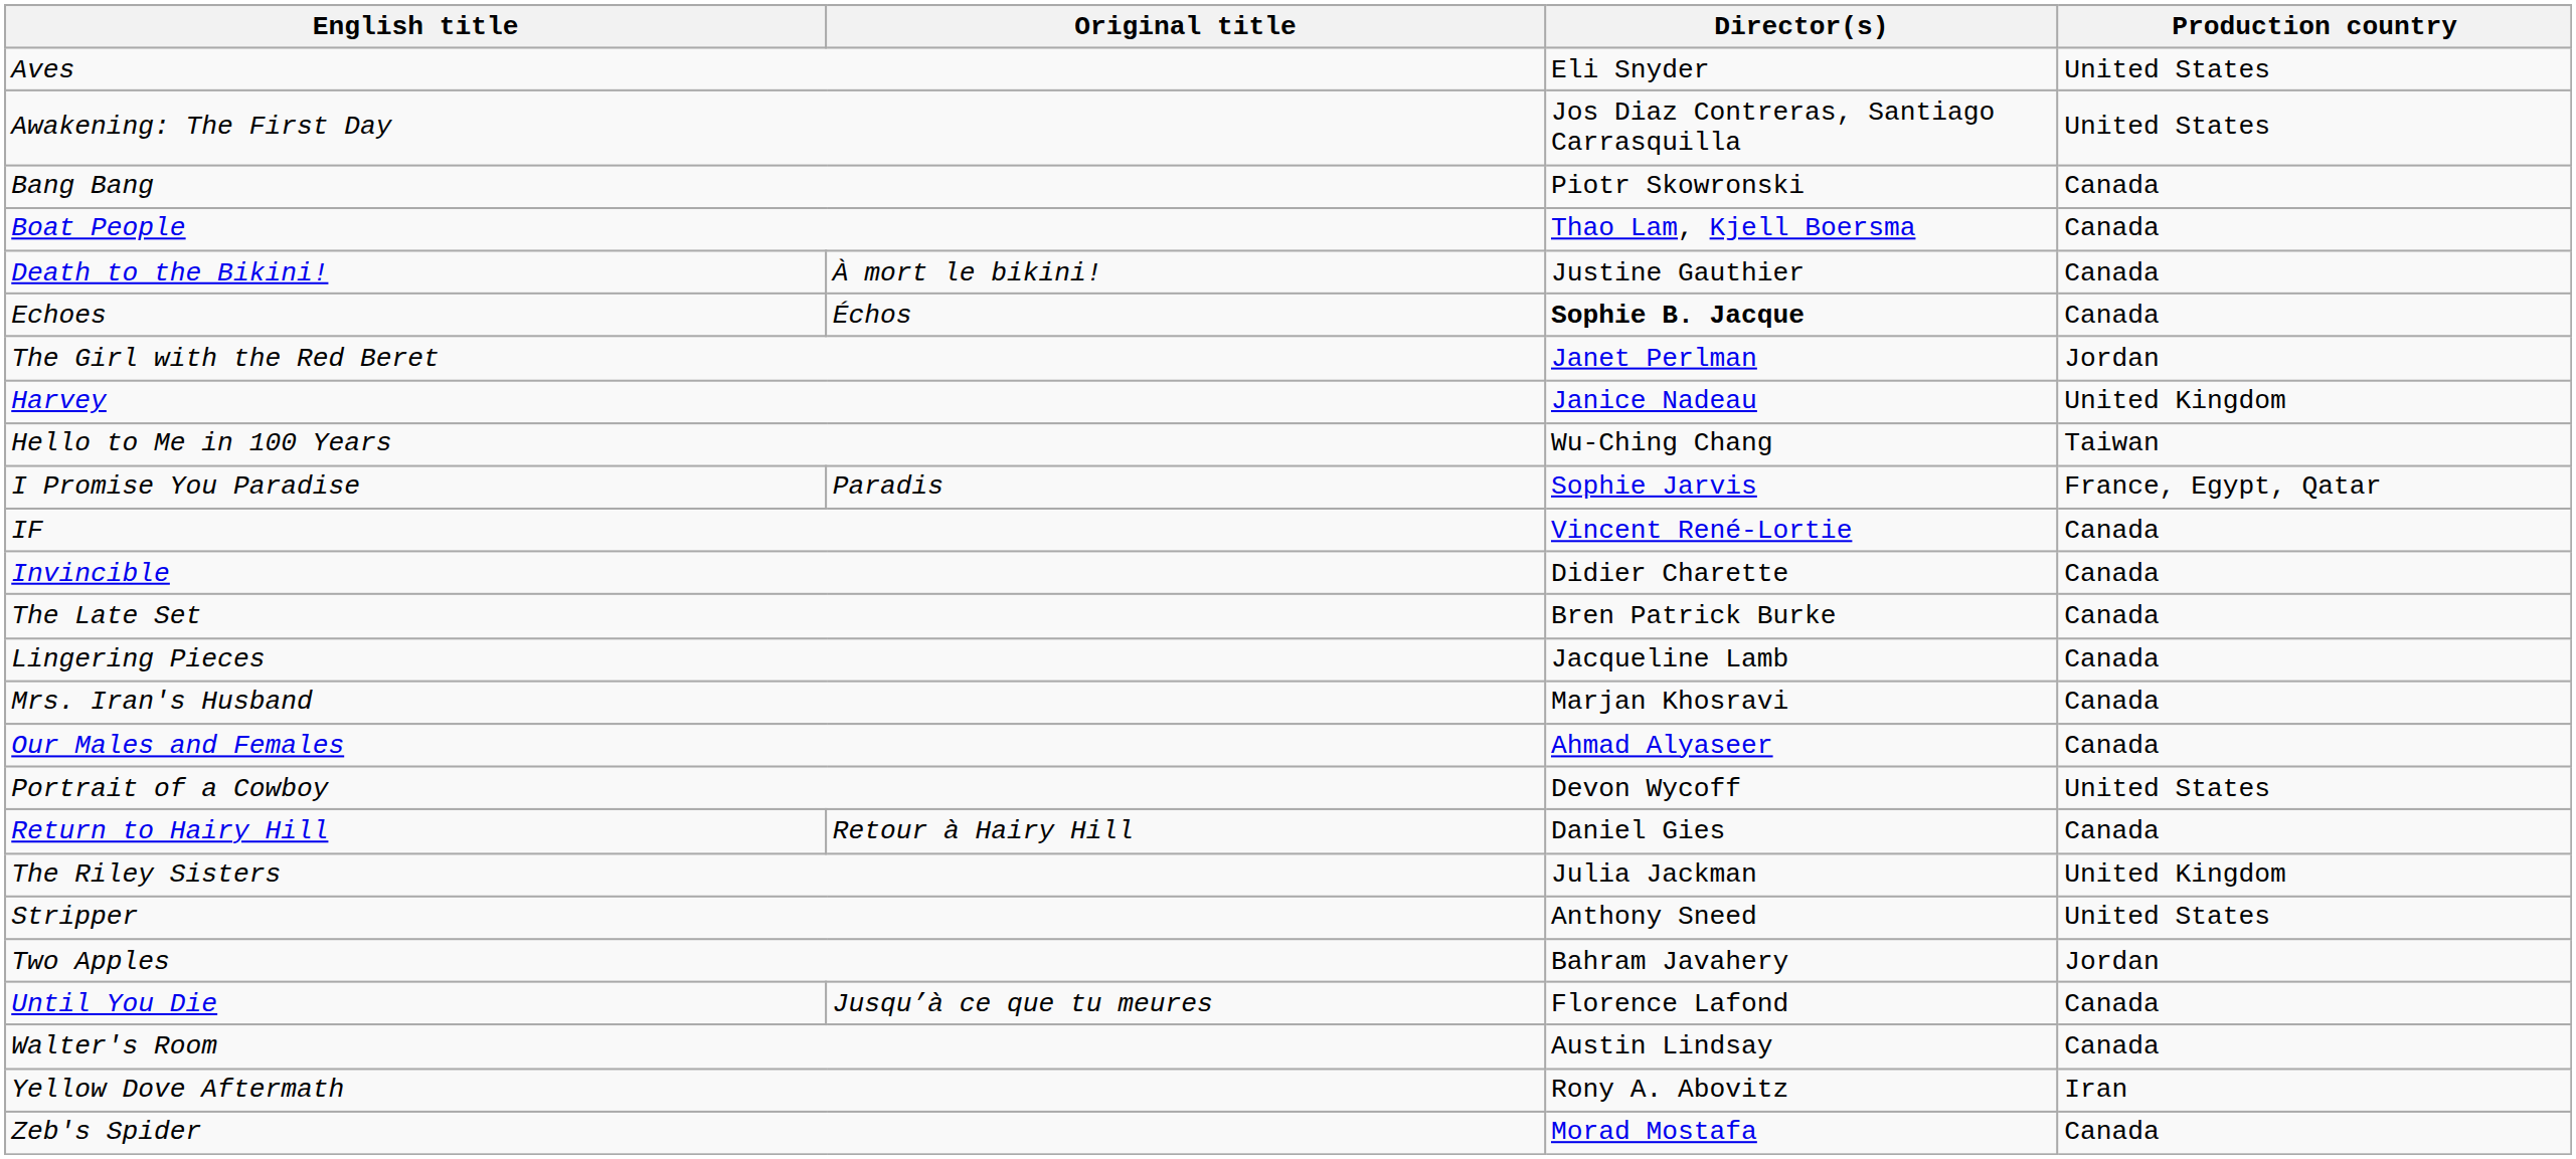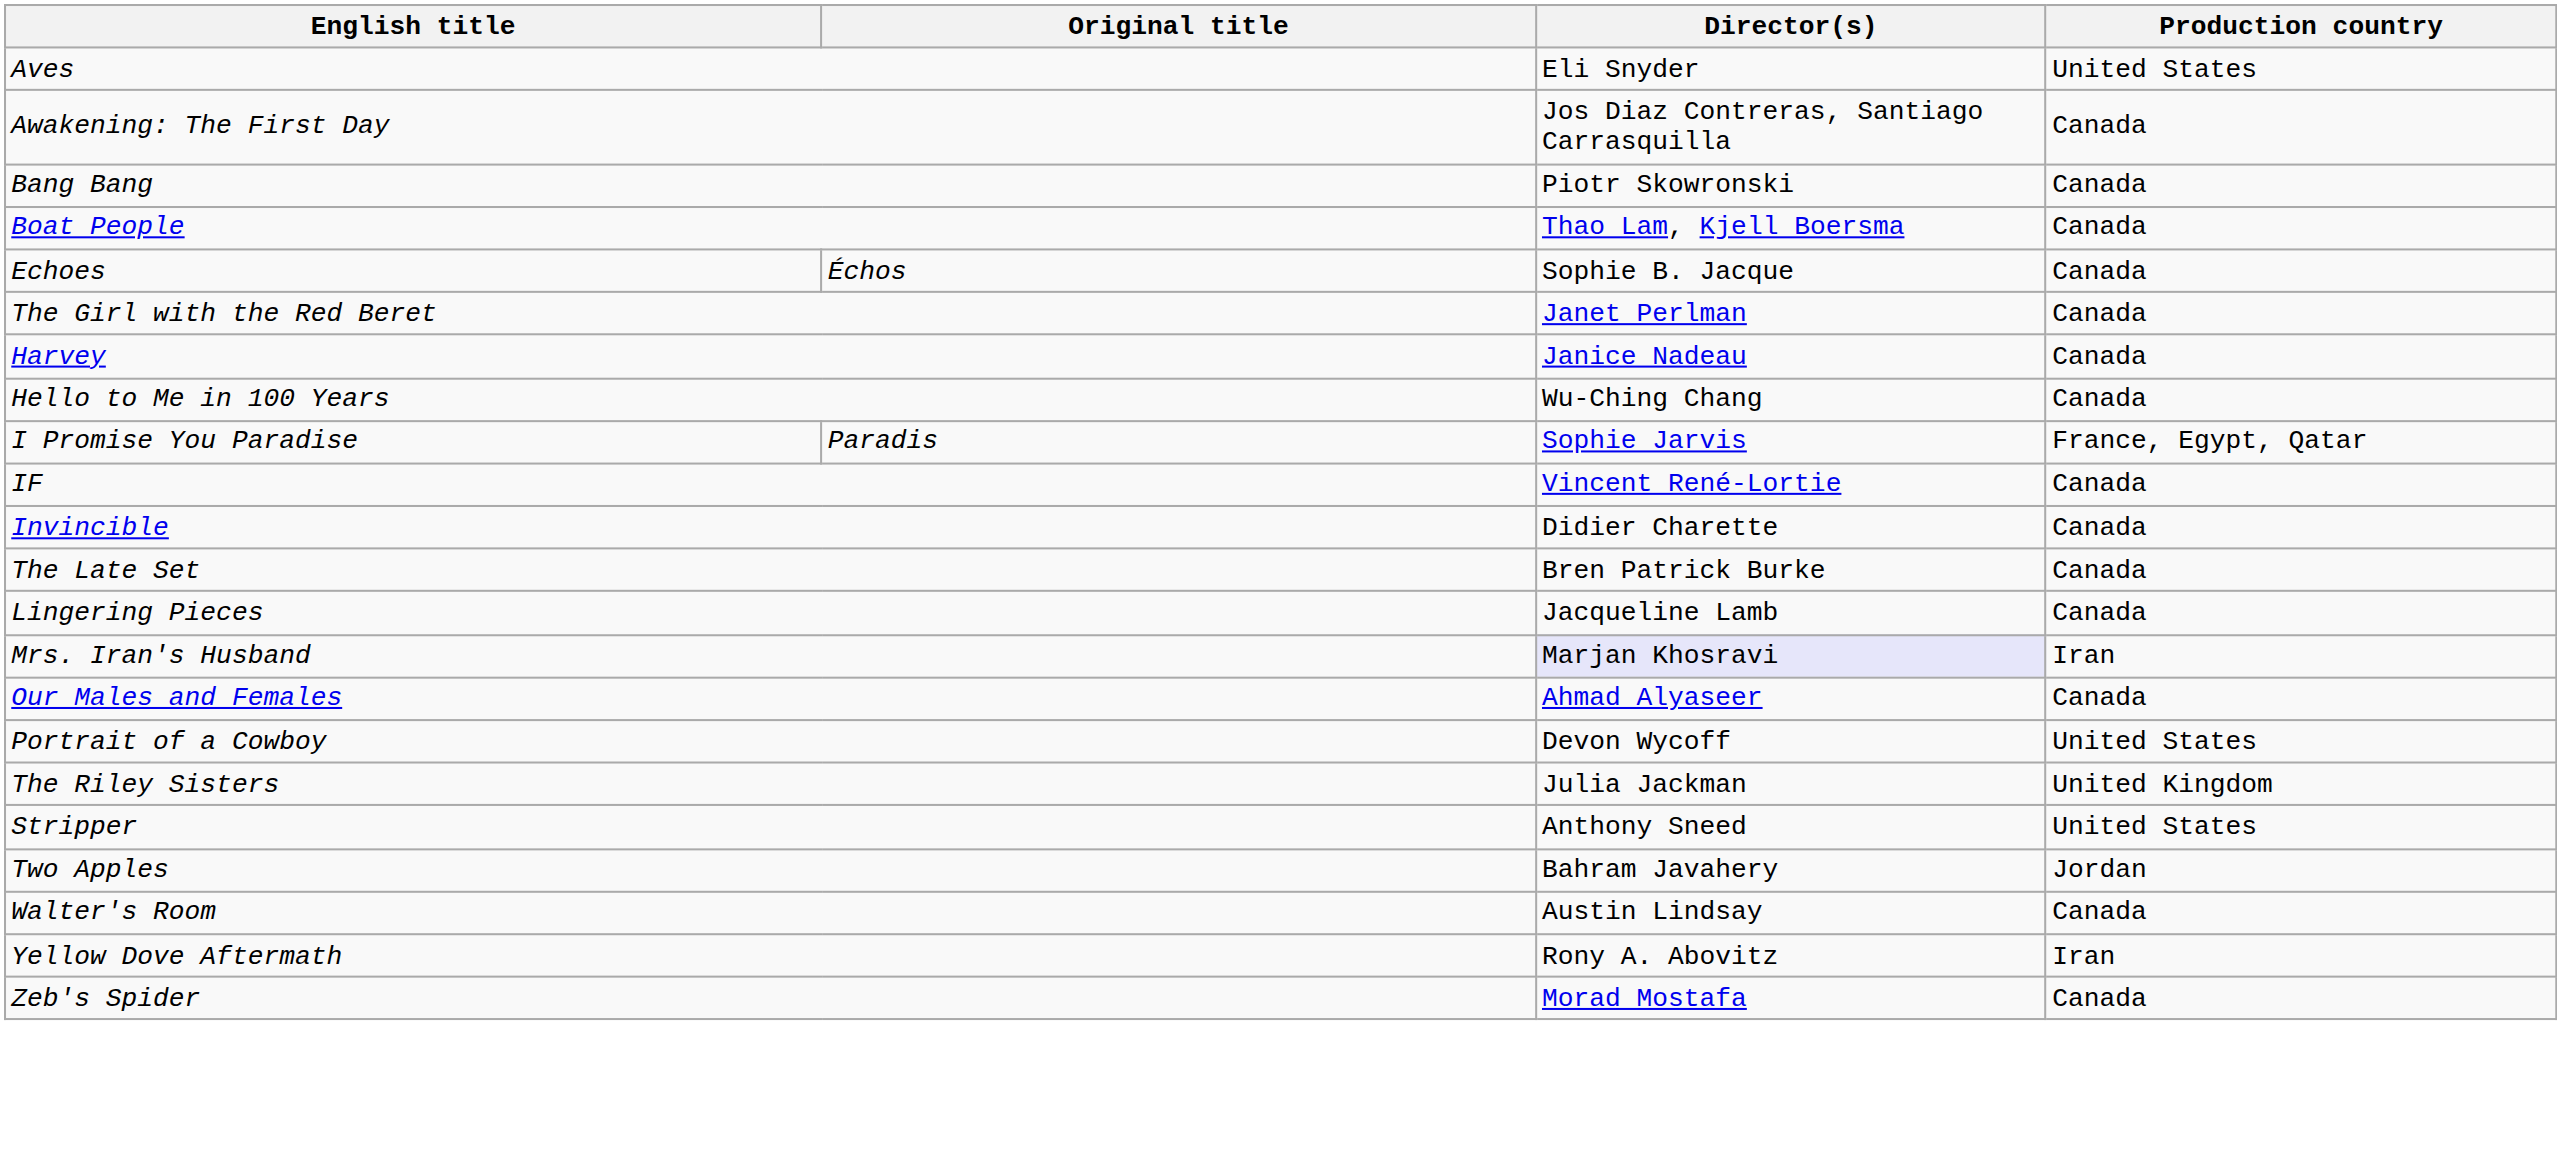 <table class="wikitable" width=100%>
 <tr>
 <th scope="col" width="32%">English title</th>
 <th scope="col" width="28%">Original title</th>
 <th scope="col" width="20%">Director(s)</th>
 <th scope="col" width="20%">Production country</th>
 </tr>
 <tr>
 <td colspan=2><em>Aves</em></td>
 <td>Eli Snyder</td>
 <td>United States</td>
 </tr>
 <tr>
 <td colspan=2><em>Awakening: The First Day</em></td>
 <td>Jos Diaz Contreras, Santiago Carrasquilla</td>
-<td>United States</td>
+<td>Canada</td>
 </tr>
 <tr>
 <td colspan=2><em>Bang Bang</em></td>
 <td>Piotr Skowronski</td>
 <td>Canada</td>
 </tr>
 <tr>
 <td colspan=2><em><a href='#'>Boat People</a></em></td>
 <td><a href='#'>Thao Lam</a>, <a href='#'>Kjell Boersma</a></td>
 <td>Canada</td>
 </tr>
 <tr>
-<td><em><a href='#'>Death to the Bikini!</a></em></td>
-<td><em>À mort le bikini!</em></td>
-<td>Justine Gauthier</td>
-<td>Canada</td>
-</tr>
-<tr>
 <td><em>Echoes</em></td>
 <td><em>Échos</em></td>
-<td><strong>Sophie B. Jacque</strong></td>
+<td>Sophie B. Jacque</td>
 <td>Canada</td>
 </tr>
 <tr>
 <td colspan=2><em>The Girl with the Red Beret</em></td>
 <td><a href='#'>Janet Perlman</a></td>
-<td>Jordan</td>
+<td>Canada</td>
 </tr>
 <tr>
 <td colspan=2><em><a href='#'>Harvey</a></em></td>
 <td><a href='#'>Janice Nadeau</a></td>
-<td>United Kingdom</td>
+<td>Canada</td>
 </tr>
 <tr>
 <td colspan=2><em>Hello to Me in 100 Years</em></td>
 <td>Wu-Ching Chang</td>
-<td>Taiwan</td>
+<td>Canada</td>
 </tr>
 <tr>
 <td><em>I Promise You Paradise</em></td>
 <td><em>Paradis</em></td>
 <td><a href='#'>Sophie Jarvis</a></td>
 <td>France, Egypt, Qatar</td>
 </tr>
 <tr>
 <td colspan=2><em>IF</em></td>
 <td><a href='#'>Vincent René-Lortie</a></td>
 <td>Canada</td>
 </tr>
 <tr>
 <td colspan=2><em><a href='#'>Invincible</a></em></td>
 <td>Didier Charette</td>
 <td>Canada</td>
 </tr>
 <tr>
 <td colspan=2><em>The Late Set</em></td>
 <td>Bren Patrick Burke</td>
 <td>Canada</td>
 </tr>
 <tr>
 <td colspan=2><em>Lingering Pieces</em></td>
 <td>Jacqueline Lamb</td>
 <td>Canada</td>
 </tr>
 <tr>
 <td colspan=2><em>Mrs. Iran's Husband</em></td>
-<td>Marjan Khosravi</td>
-<td>Canada</td>
+<td style="background: lavender;">Marjan Khosravi</td>
+<td>Iran</td>
 </tr>
 <tr>
 <td colspan=2><em><a href='#'>Our Males and Females</a></em></td>
 <td><a href='#'>Ahmad Alyaseer</a></td>
 <td>Canada</td>
 </tr>
 <tr>
 <td colspan=2><em>Portrait of a Cowboy</em></td>
 <td>Devon Wycoff</td>
 <td>United States</td>
-</tr>
-<tr>
-<td><em><a href='#'>Return to Hairy Hill</a></em></td>
-<td><em>Retour à Hairy Hill</em></td>
-<td>Daniel Gies</td>
-<td>Canada</td>
 </tr>
 <tr>
 <td colspan=2><em>The Riley Sisters</em></td>
 <td>Julia Jackman</td>
 <td>United Kingdom</td>
 </tr>
 <tr>
 <td colspan=2><em>Stripper</em></td>
 <td>Anthony Sneed</td>
 <td>United States</td>
 </tr>
 <tr>
 <td colspan=2><em>Two Apples</em></td>
 <td>Bahram Javahery</td>
 <td>Jordan</td>
 </tr>
 <tr>
-<td><em><a href='#'>Until You Die</a></em></td>
-<td><em>Jusqu’à ce que tu meures</em></td>
-<td>Florence Lafond</td>
-<td>Canada</td>
-</tr>
-<tr>
 <td colspan=2><em>Walter's Room</em></td>
 <td>Austin Lindsay</td>
 <td>Canada</td>
 </tr>
 <tr>
 <td colspan=2><em>Yellow Dove Aftermath</em></td>
 <td>Rony A. Abovitz</td>
 <td>Iran</td>
 </tr>
 <tr>
 <td colspan=2><em>Zeb's Spider</em></td>
 <td><a href='#'>Morad Mostafa</a></td>
 <td>Canada</td>
 </tr>
 </table>
